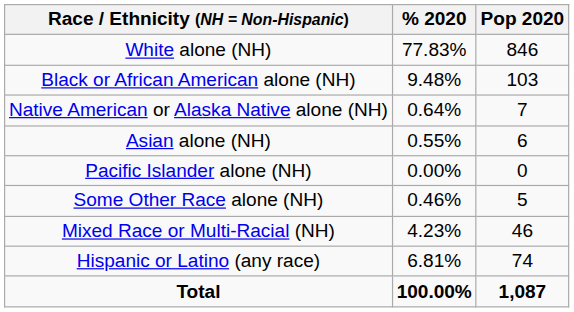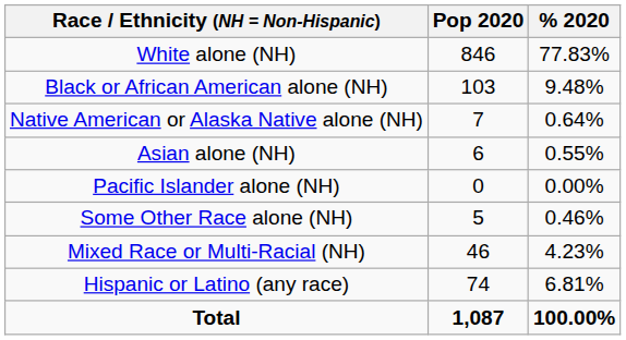 <table class="wikitable" style="text-align:center;">
 <tr>
 <th>Race / Ethnicity <small>(<em>NH = Non-Hispanic</em>)</small></th>
+<th>Pop 2020</th>
 <th>% 2020</th>
-<th>Pop 2020</th>
 </tr>
 <tr>
 <td><a href='#'>White</a> alone (NH)</td>
+<td>846</td>
 <td>77.83%</td>
-<td>846</td>
 </tr>
 <tr>
 <td><a href='#'>Black or African American</a> alone (NH)</td>
+<td>103</td>
 <td>9.48%</td>
-<td>103</td>
 </tr>
 <tr>
 <td><a href='#'>Native American</a> or <a href='#'>Alaska Native</a> alone (NH)</td>
+<td>7</td>
 <td>0.64%</td>
-<td>7</td>
 </tr>
 <tr>
 <td><a href='#'>Asian</a> alone (NH)</td>
+<td>6</td>
 <td>0.55%</td>
-<td>6</td>
 </tr>
 <tr>
 <td><a href='#'>Pacific Islander</a> alone (NH)</td>
+<td>0</td>
 <td>0.00%</td>
-<td>0</td>
 </tr>
 <tr>
 <td><a href='#'>Some Other Race</a> alone (NH)</td>
+<td>5</td>
 <td>0.46%</td>
-<td>5</td>
 </tr>
 <tr>
 <td><a href='#'>Mixed Race or Multi-Racial</a> (NH)</td>
+<td>46</td>
 <td>4.23%</td>
-<td>46</td>
 </tr>
 <tr>
 <td><a href='#'>Hispanic or Latino</a> (any race)</td>
+<td>74</td>
 <td>6.81%</td>
-<td>74</td>
 </tr>
 <tr>
 <td><strong>Total</strong></td>
+<td><strong>1,087</strong></td>
 <td><strong>100.00%</strong></td>
-<td><strong>1,087</strong></td>
 </tr>
 </table>
